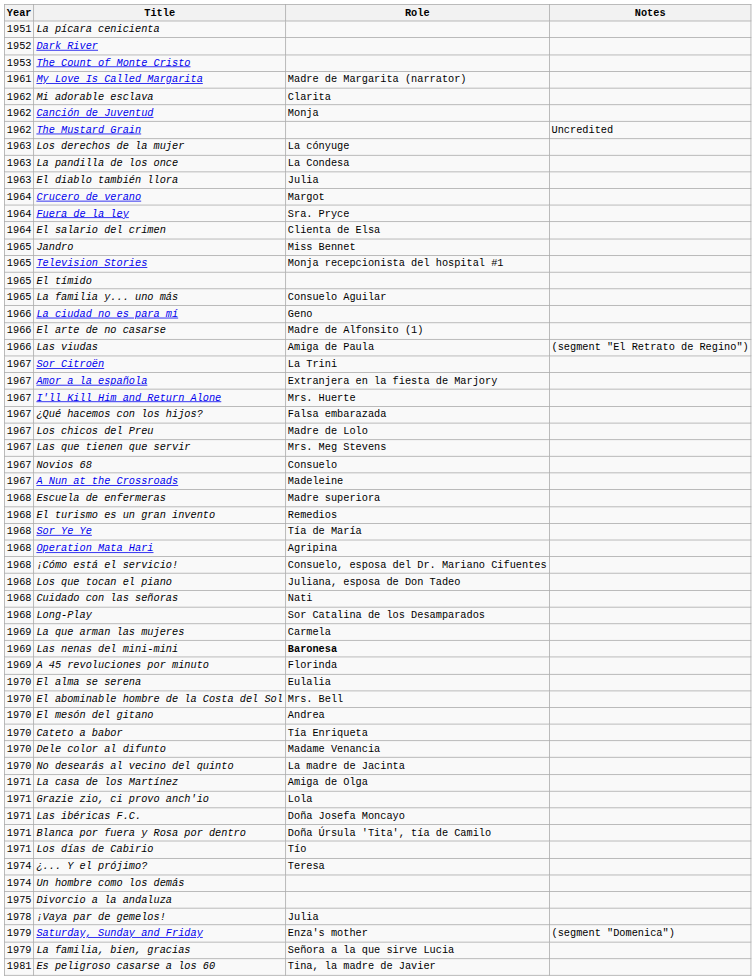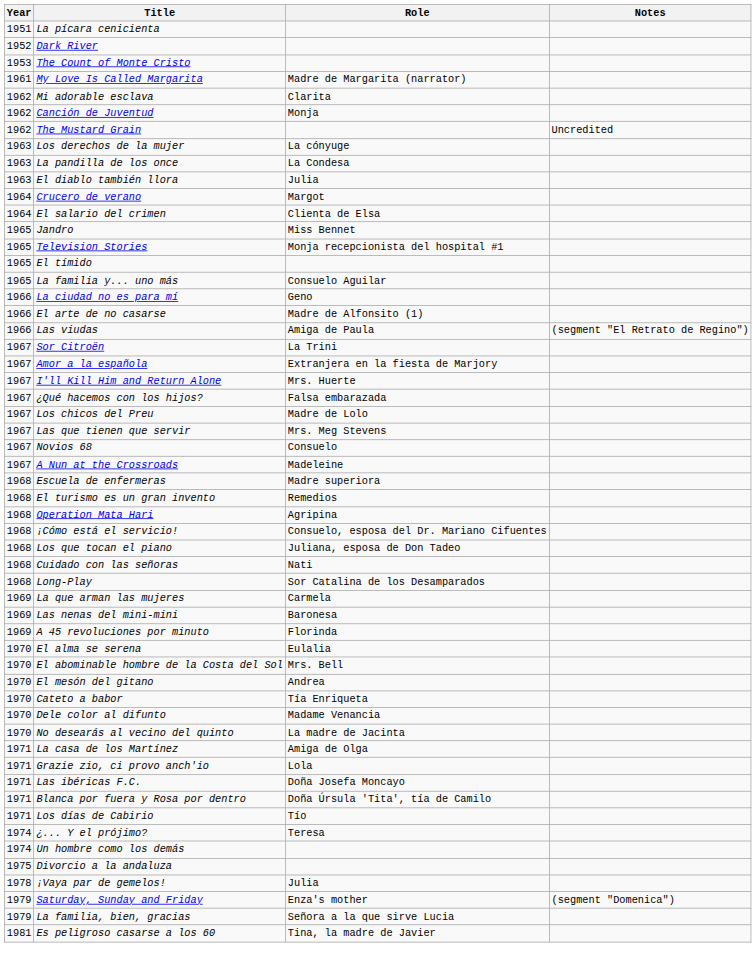 <table class="wikitable">
 <tr>
 <th>Year</th>
 <th>Title</th>
 <th>Role</th>
 <th>Notes</th>
 </tr>
 <tr>
 <td>1951</td>
 <td><em>La pícara cenicienta</em></td>
 <td></td>
 <td></td>
 </tr>
 <tr>
 <td>1952</td>
 <td><em><a href='#'>Dark River</a></em></td>
 <td></td>
 <td></td>
 </tr>
 <tr>
 <td>1953</td>
 <td><em><a href='#'>The Count of Monte Cristo</a></em></td>
 <td></td>
 <td></td>
 </tr>
 <tr>
 <td>1961</td>
 <td><em><a href='#'>My Love Is Called Margarita</a></em></td>
 <td>Madre de Margarita (narrator)</td>
 <td></td>
 </tr>
 <tr>
 <td>1962</td>
 <td><em>Mi adorable esclava</em></td>
 <td>Clarita</td>
 <td></td>
 </tr>
 <tr>
 <td>1962</td>
 <td><em><a href='#'>Canción de Juventud</a></em></td>
 <td>Monja</td>
 <td></td>
 </tr>
 <tr>
 <td>1962</td>
 <td><em><a href='#'>The Mustard Grain</a></em></td>
 <td></td>
 <td>Uncredited</td>
 </tr>
 <tr>
 <td>1963</td>
 <td><em>Los derechos de la mujer</em></td>
 <td>La cónyuge</td>
 <td></td>
 </tr>
 <tr>
 <td>1963</td>
 <td><em>La pandilla de los once</em></td>
 <td>La Condesa</td>
 <td></td>
 </tr>
 <tr>
 <td>1963</td>
 <td><em>El diablo también llora</em></td>
 <td>Julia</td>
 <td></td>
 </tr>
 <tr>
 <td>1964</td>
 <td><em><a href='#'>Crucero de verano</a></em></td>
 <td>Margot</td>
-<td></td>
-</tr>
-<tr>
-<td>1964</td>
-<td><em><a href='#'>Fuera de la ley</a></em></td>
-<td>Sra. Pryce</td>
 <td></td>
 </tr>
 <tr>
 <td>1964</td>
 <td><em>El salario del crimen</em></td>
 <td>Clienta de Elsa</td>
 <td></td>
 </tr>
 <tr>
 <td>1965</td>
 <td><em>Jandro</em></td>
 <td>Miss Bennet</td>
 <td></td>
 </tr>
 <tr>
 <td>1965</td>
 <td><em><a href='#'>Television Stories</a></em></td>
 <td>Monja recepcionista del hospital #1</td>
 <td></td>
 </tr>
 <tr>
 <td>1965</td>
 <td><em>El tímido</em></td>
 <td></td>
 <td></td>
 </tr>
 <tr>
 <td>1965</td>
 <td><em>La familia y... uno más</em></td>
 <td>Consuelo Aguilar</td>
 <td></td>
 </tr>
 <tr>
 <td>1966</td>
 <td><em><a href='#'>La ciudad no es para mí</a></em></td>
 <td>Geno</td>
 <td></td>
 </tr>
 <tr>
 <td>1966</td>
 <td><em>El arte de no casarse</em></td>
 <td>Madre de Alfonsito (1)</td>
 <td></td>
 </tr>
 <tr>
 <td>1966</td>
 <td><em>Las viudas</em></td>
 <td>Amiga de Paula</td>
 <td>(segment "El Retrato de Regino")</td>
 </tr>
 <tr>
 <td>1967</td>
 <td><em><a href='#'>Sor Citroën</a></em></td>
 <td>La Trini</td>
 <td></td>
 </tr>
 <tr>
 <td>1967</td>
 <td><em><a href='#'>Amor a la española</a></em></td>
 <td>Extranjera en la fiesta de Marjory</td>
 <td></td>
 </tr>
 <tr>
 <td>1967</td>
 <td><em><a href='#'>I'll Kill Him and Return Alone</a></em></td>
 <td>Mrs. Huerte</td>
 <td></td>
 </tr>
 <tr>
 <td>1967</td>
 <td><em>¿Qué hacemos con los hijos?</em></td>
 <td>Falsa embarazada</td>
 <td></td>
 </tr>
 <tr>
 <td>1967</td>
 <td><em>Los chicos del Preu</em></td>
 <td>Madre de Lolo</td>
 <td></td>
 </tr>
 <tr>
 <td>1967</td>
 <td><em>Las que tienen que servir</em></td>
 <td>Mrs. Meg Stevens</td>
 <td></td>
 </tr>
 <tr>
 <td>1967</td>
 <td><em>Novios 68</em></td>
 <td>Consuelo</td>
 <td></td>
 </tr>
 <tr>
 <td>1967</td>
 <td><em><a href='#'>A Nun at the Crossroads</a></em></td>
 <td>Madeleine</td>
 <td></td>
 </tr>
 <tr>
 <td>1968</td>
 <td><em>Escuela de enfermeras</em></td>
 <td>Madre superiora</td>
 <td></td>
 </tr>
 <tr>
 <td>1968</td>
 <td><em>El turismo es un gran invento</em></td>
 <td>Remedios</td>
 <td></td>
 </tr>
 <tr>
 <td>1968</td>
-<td><em><a href='#'>Sor Ye Ye</a></em></td>
-<td>Tía de María</td>
-<td></td>
-</tr>
-<tr>
-<td>1968</td>
 <td><em><a href='#'>Operation Mata Hari</a></em></td>
 <td>Agripina</td>
 <td></td>
 </tr>
 <tr>
 <td>1968</td>
 <td><em>¡Cómo está el servicio!</em></td>
 <td>Consuelo, esposa del Dr. Mariano Cifuentes</td>
 <td></td>
 </tr>
 <tr>
 <td>1968</td>
 <td><em>Los que tocan el piano</em></td>
 <td>Juliana, esposa de Don Tadeo</td>
 <td></td>
 </tr>
 <tr>
 <td>1968</td>
 <td><em>Cuidado con las señoras</em></td>
 <td>Nati</td>
 <td></td>
 </tr>
 <tr>
 <td>1968</td>
 <td><em>Long-Play</em></td>
 <td>Sor Catalina de los Desamparados</td>
 <td></td>
 </tr>
 <tr>
 <td>1969</td>
 <td><em>La que arman las mujeres</em></td>
 <td>Carmela</td>
 <td></td>
 </tr>
 <tr>
 <td>1969</td>
 <td><em>Las nenas del mini-mini</em></td>
-<td><strong>Baronesa</strong></td>
+<td>Baronesa</td>
 <td></td>
 </tr>
 <tr>
 <td>1969</td>
 <td><em>A 45 revoluciones por minuto</em></td>
 <td>Florinda</td>
 <td></td>
 </tr>
 <tr>
 <td>1970</td>
 <td><em>El alma se serena</em></td>
 <td>Eulalia</td>
 <td></td>
 </tr>
 <tr>
 <td>1970</td>
 <td><em>El abominable hombre de la Costa del Sol</em></td>
 <td>Mrs. Bell</td>
 <td></td>
 </tr>
 <tr>
 <td>1970</td>
 <td><em>El mesón del gitano</em></td>
 <td>Andrea</td>
 <td></td>
 </tr>
 <tr>
 <td>1970</td>
 <td><em>Cateto a babor</em></td>
 <td>Tía Enriqueta</td>
 <td></td>
 </tr>
 <tr>
 <td>1970</td>
 <td><em>Dele color al difunto</em></td>
 <td>Madame Venancia</td>
 <td></td>
 </tr>
 <tr>
 <td>1970</td>
 <td><em>No desearás al vecino del quinto</em></td>
 <td>La madre de Jacinta</td>
 <td></td>
 </tr>
 <tr>
 <td>1971</td>
 <td><em>La casa de los Martínez</em></td>
 <td>Amiga de Olga</td>
 <td></td>
 </tr>
 <tr>
 <td>1971</td>
 <td><em>Grazie zio, ci provo anch'io</em></td>
 <td>Lola</td>
 <td></td>
 </tr>
 <tr>
 <td>1971</td>
 <td><em>Las ibéricas F.C.</em></td>
 <td>Doña Josefa Moncayo</td>
 <td></td>
 </tr>
 <tr>
 <td>1971</td>
 <td><em>Blanca por fuera y Rosa por dentro</em></td>
 <td>Doña Úrsula 'Tita', tía de Camilo</td>
 <td></td>
 </tr>
 <tr>
 <td>1971</td>
 <td><em>Los días de Cabirio</em></td>
 <td>Tío</td>
 <td></td>
 </tr>
 <tr>
 <td>1974</td>
 <td><em>¿... Y el prójimo?</em></td>
 <td>Teresa</td>
 <td></td>
 </tr>
 <tr>
 <td>1974</td>
 <td><em>Un hombre como los demás</em></td>
 <td></td>
 <td></td>
 </tr>
 <tr>
 <td>1975</td>
 <td><em>Divorcio a la andaluza</em></td>
 <td></td>
 <td></td>
 </tr>
 <tr>
 <td>1978</td>
 <td><em>¡Vaya par de gemelos!</em></td>
 <td>Julia</td>
 <td></td>
 </tr>
 <tr>
 <td>1979</td>
 <td><em><a href='#'>Saturday, Sunday and Friday</a></em></td>
 <td>Enza's mother</td>
 <td>(segment "Domenica")</td>
 </tr>
 <tr>
 <td>1979</td>
 <td><em>La familia, bien, gracias</em></td>
 <td>Señora a la que sirve Lucia</td>
 <td></td>
 </tr>
 <tr>
 <td>1981</td>
 <td><em>Es peligroso casarse a los 60</em></td>
 <td>Tina, la madre de Javier</td>
 <td></td>
 </tr>
 </table>
